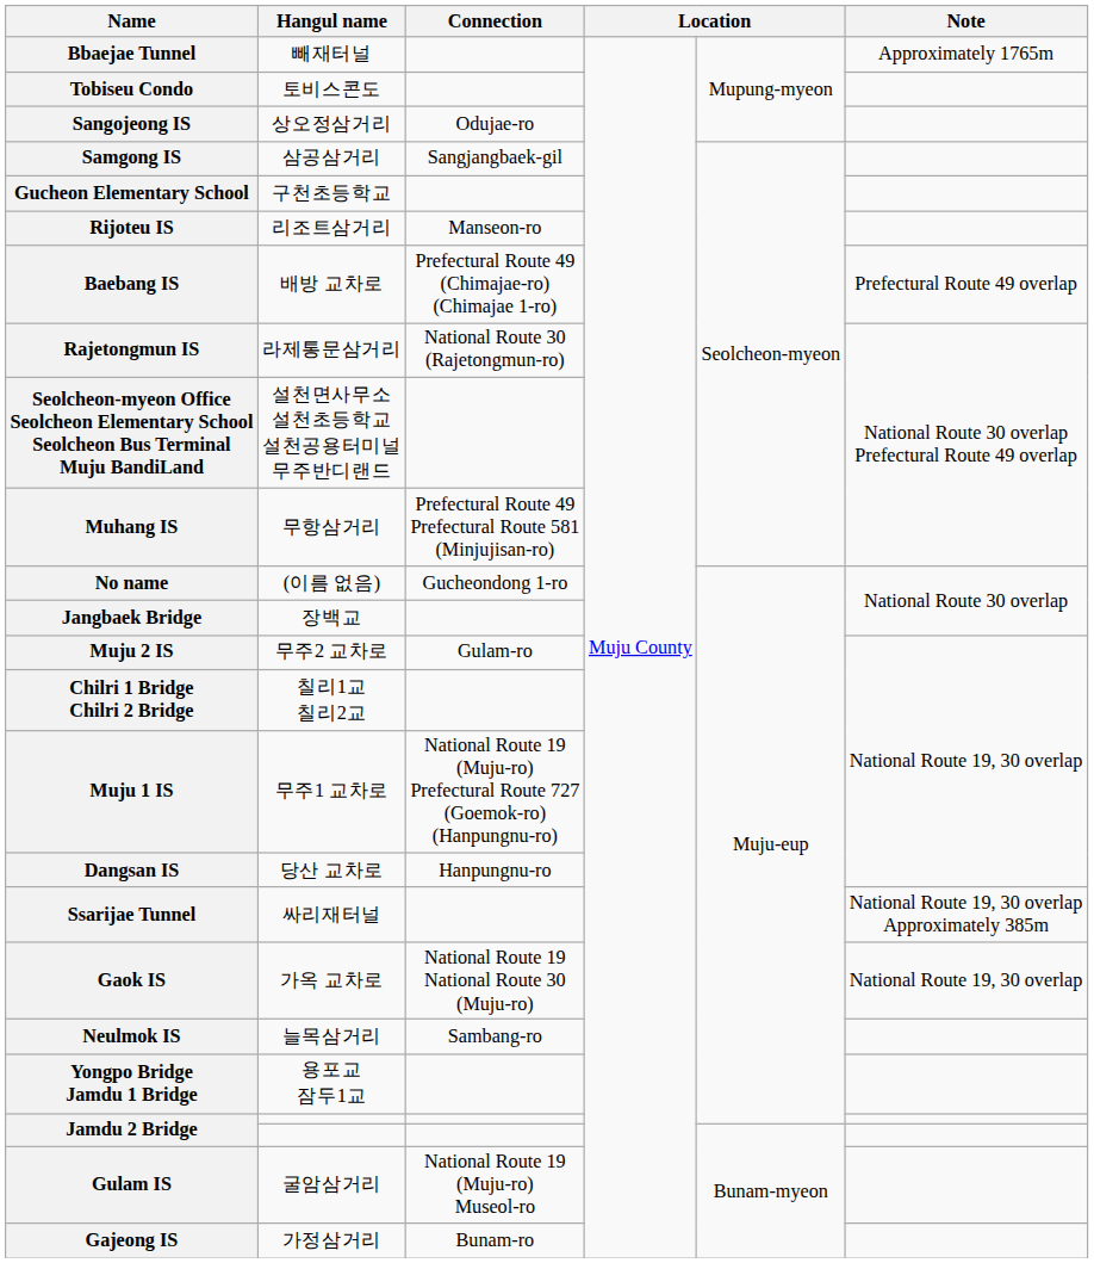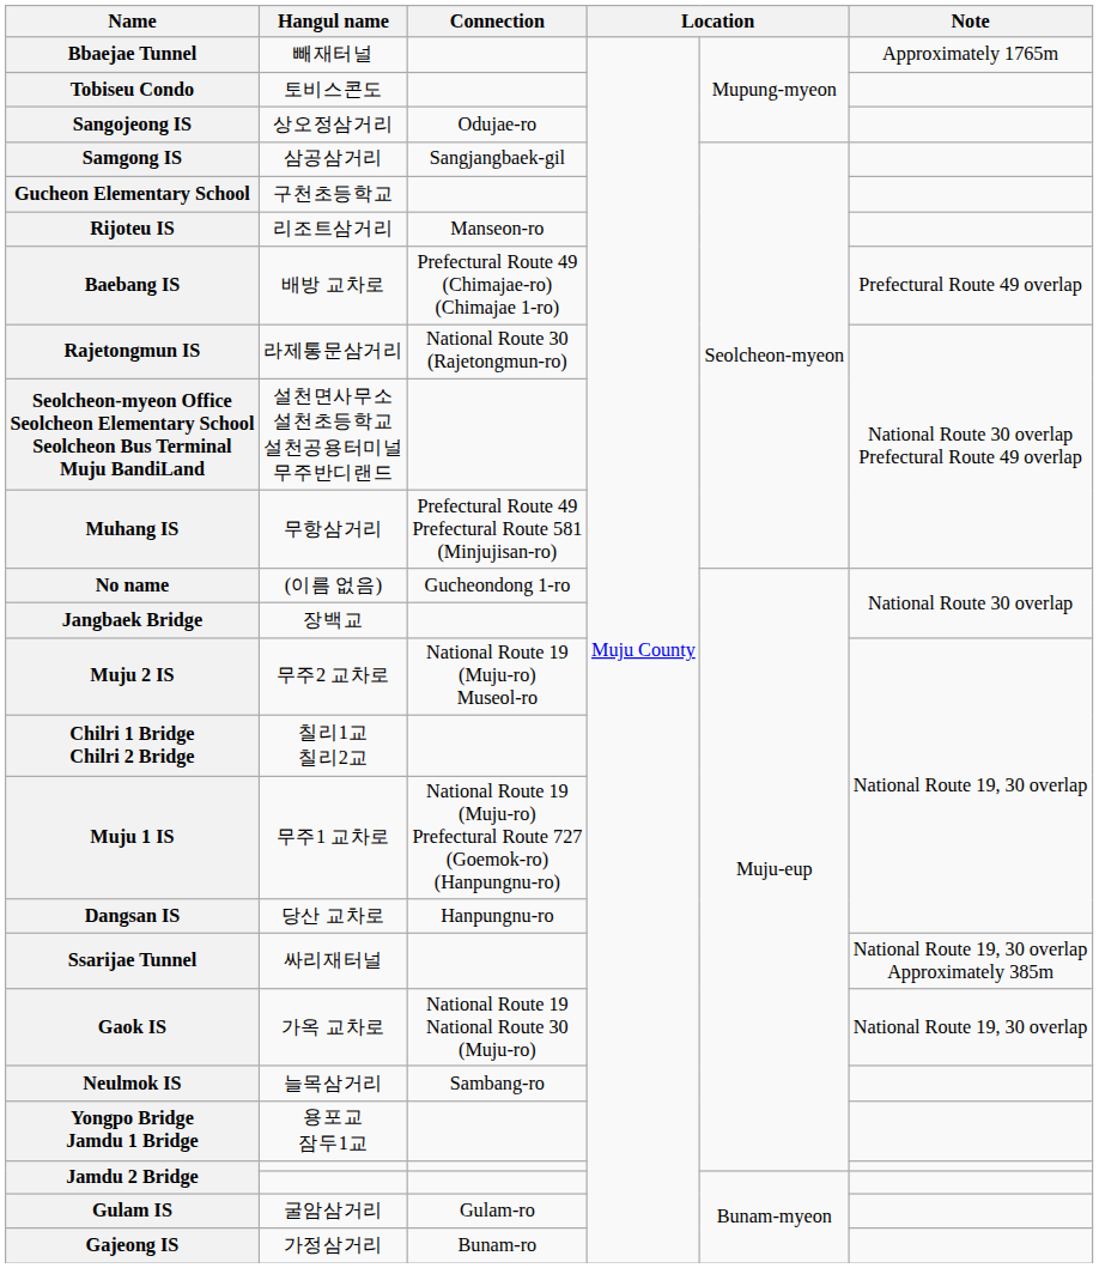 <table class="wikitable" style="font-size: 85%; text-align: center;">
 <tr>
 <th>Name</th>
 <th>Hangul name</th>
 <th>Connection</th>
 <th colspan="2">Location</th>
 <th>Note</th>
 </tr>
 <tr>
 <th>Bbaejae Tunnel</th>
 <td>빼재터널</td>
 <td></td>
 <td rowspan=24><a href='#'>Muju County</a></td>
 <td rowspan=3>Mupung-myeon</td>
 <td>Approximately 1765m</td>
 </tr>
 <tr>
 <th>Tobiseu Condo</th>
 <td>토비스콘도</td>
 <td></td>
 <td></td>
 </tr>
 <tr>
 <th>Sangojeong IS</th>
 <td>상오정삼거리</td>
 <td>Odujae-ro</td>
 <td></td>
 </tr>
 <tr>
 <th>Samgong IS</th>
 <td>삼공삼거리</td>
 <td>Sangjangbaek-gil</td>
 <td rowspan=7>Seolcheon-myeon</td>
 <td></td>
 </tr>
 <tr>
 <th>Gucheon Elementary School</th>
 <td>구천초등학교</td>
 <td></td>
 <td></td>
 </tr>
 <tr>
 <th>Rijoteu IS</th>
 <td>리조트삼거리</td>
 <td>Manseon-ro</td>
 <td></td>
 </tr>
 <tr>
 <th>Baebang IS</th>
 <td>배방 교차로</td>
 <td>Prefectural Route 49<br>(Chimajae-ro)<br>(Chimajae 1-ro)</td>
 <td>Prefectural Route 49 overlap</td>
 </tr>
 <tr>
 <th>Rajetongmun IS</th>
 <td>라제통문삼거리</td>
 <td>National Route 30<br>(Rajetongmun-ro)</td>
 <td rowspan=3>National Route 30 overlap<br>Prefectural Route 49 overlap</td>
 </tr>
 <tr>
 <th>Seolcheon-myeon Office<br>Seolcheon Elementary School<br>Seolcheon Bus Terminal<br>Muju BandiLand</th>
 <td>설천면사무소<br>설천초등학교<br>설천공용터미널<br>무주반디랜드</td>
 <td></td>
 </tr>
 <tr>
 <th>Muhang IS</th>
 <td>무항삼거리</td>
 <td>Prefectural Route 49<br>Prefectural Route 581<br>(Minjujisan-ro)</td>
 </tr>
 <tr>
 <th>No name</th>
 <td>(이름 없음)</td>
 <td>Gucheondong 1-ro</td>
 <td rowspan=11>Muju-eup</td>
 <td rowspan=2>National Route 30 overlap</td>
 </tr>
 <tr>
 <th>Jangbaek Bridge</th>
 <td>장백교</td>
 <td></td>
 </tr>
 <tr>
 <th>Muju 2 IS</th>
 <td>무주2 교차로</td>
-<td>Gulam-ro</td>
+<td>National Route 19<br>(Muju-ro)<br>Museol-ro</td>
 <td rowspan=4>National Route 19, 30 overlap</td>
 </tr>
 <tr>
 <th>Chilri 1 Bridge<br>Chilri 2 Bridge</th>
 <td>칠리1교<br>칠리2교</td>
 <td></td>
 </tr>
 <tr>
 <th>Muju 1 IS</th>
 <td>무주1 교차로</td>
 <td>National Route 19<br>(Muju-ro)<br>Prefectural Route 727<br>(Goemok-ro)<br>(Hanpungnu-ro)</td>
 </tr>
 <tr>
 <th>Dangsan IS</th>
 <td>당산 교차로</td>
 <td>Hanpungnu-ro</td>
 </tr>
 <tr>
 <th>Ssarijae Tunnel</th>
 <td>싸리재터널</td>
 <td></td>
 <td>National Route 19, 30 overlap<br>Approximately 385m</td>
 </tr>
 <tr>
 <th>Gaok IS</th>
 <td>가옥 교차로</td>
 <td>National Route 19<br>National Route 30<br>(Muju-ro)</td>
 <td>National Route 19, 30 overlap</td>
 </tr>
 <tr>
 <th>Neulmok IS</th>
 <td>늘목삼거리</td>
 <td>Sambang-ro</td>
 <td></td>
 </tr>
 <tr>
 <th>Yongpo Bridge<br>Jamdu 1 Bridge</th>
 <td>용포교<br>잠두1교</td>
 <td></td>
 <td></td>
 </tr>
 <tr>
 <th rowspan=2>Jamdu 2 Bridge</th>
 <td></td>
 <td></td>
 </tr>
 <tr>
 <td></td>
 <td></td>
 <td rowspan=3>Bunam-myeon</td>
 <td></td>
 </tr>
 <tr>
 <th>Gulam IS</th>
 <td>굴암삼거리</td>
-<td>National Route 19<br>(Muju-ro)<br>Museol-ro</td>
+<td>Gulam-ro</td>
 <td></td>
 </tr>
 <tr>
 <th>Gajeong IS</th>
 <td>가정삼거리</td>
 <td>Bunam-ro</td>
 <td></td>
 </tr>
 <tr>
 </tr>
 </table>
